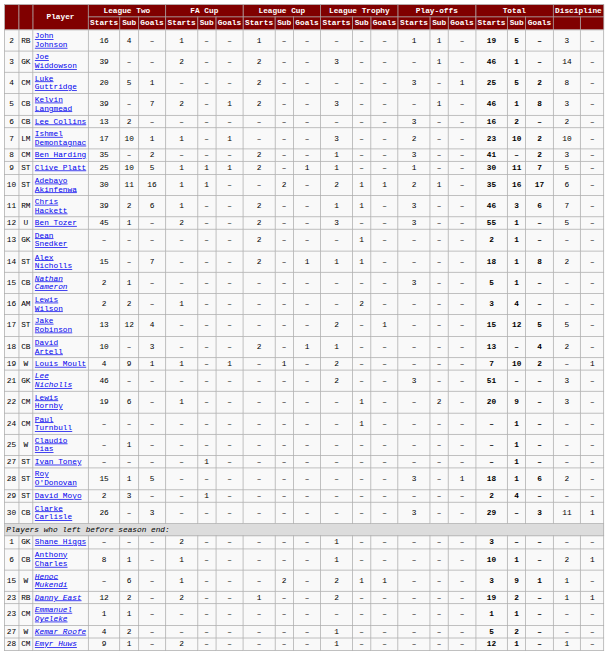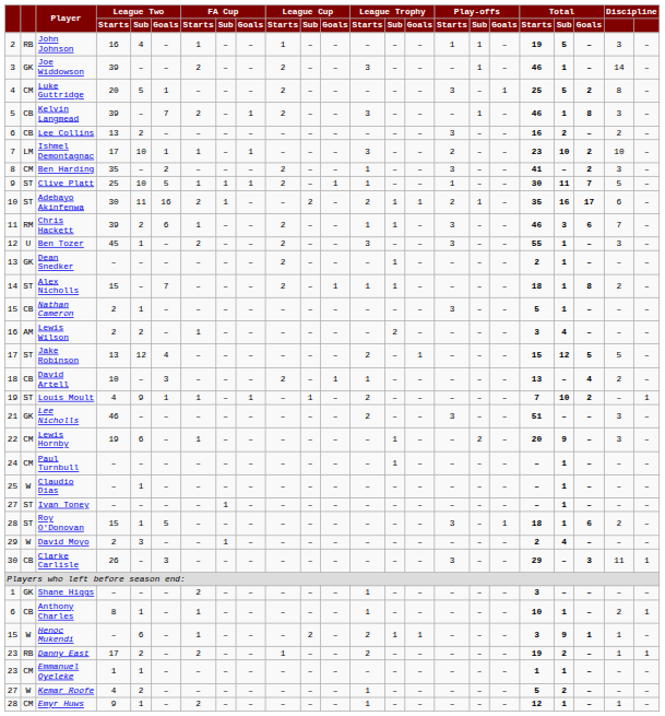 <table class="wikitable"  style="text-align:center; font-size:82%; width:93%;">
 <tr>
 <th rowspan="2" style="background:maroon; color:white; width: 4%"></th>
 <th rowspan="2" style="background:maroon; color:white; width: 4%"></th>
 <th rowspan="2" style="background:maroon; color:white; ">Player</th>
 <th colspan="3" style="background:maroon; color:white; ">League Two</th>
 <th colspan="3" style="background:maroon; color:white; ">FA Cup</th>
 <th colspan="3" style="background:maroon; color:white; ">League Cup</th>
 <th colspan="3" style="background:maroon; color:white; ">League Trophy</th>
 <th colspan="3" style="background:maroon; color:white; ">Play-offs</th>
 <th colspan="3" style="background:maroon; color:white; ">Total</th>
 <th colspan="2" style="background:maroon; color:white; ">Discipline</th>
 </tr>
 <tr>
 <th style="background:maroon; color:white; width: 4%;">Starts</th>
 <th style="background:maroon; color:white; width: 4%;">Sub</th>
 <th style="background:maroon; color:white; width: 4%;">Goals</th>
 <th style="background:maroon; color:white; width: 4%;">Starts</th>
 <th style="background:maroon; color:white; width: 4%;">Sub</th>
 <th style="background:maroon; color:white; width: 4%;">Goals</th>
 <th style="background:maroon; color:white; width: 4%;">Starts</th>
 <th style="background:maroon; color:white; width: 4%;">Sub</th>
 <th style="background:maroon; color:white; width: 4%;">Goals</th>
 <th style="background:maroon; color:white; width: 4%;">Starts</th>
 <th style="background:maroon; color:white; width: 4%;">Sub</th>
 <th style="background:maroon; color:white; width: 4%;">Goals</th>
 <th style="background:maroon; color:white; width: 4%;">Starts</th>
 <th style="background:maroon; color:white; width: 4%;">Sub</th>
 <th style="background:maroon; color:white; width: 4%;">Goals</th>
 <th style="background:maroon; color:white; width: 4%;">Starts</th>
 <th style="background:maroon; color:white; width: 4%;">Sub</th>
 <th style="background:maroon; color:white; width: 4%;">Goals</th>
 <th style="background:maroon; color:white; width: 4%;"></th>
 <th style="background:maroon; color:white; width: 4%;"></th>
 </tr>
 <tr>
 <td>2</td>
 <td>RB</td>
 <td style="text-align:left;"><a href='#'>John Johnson</a></td>
 <td>16</td>
 <td>4</td>
 <td>–</td>
 <td>1</td>
 <td>–</td>
 <td>–</td>
 <td>1</td>
 <td>–</td>
 <td>–</td>
 <td>–</td>
 <td>–</td>
 <td>–</td>
 <td>1</td>
 <td>1</td>
 <td>–</td>
 <td><strong>19</strong></td>
 <td><strong>5</strong></td>
 <td><strong>–</strong></td>
 <td>3</td>
 <td>–</td>
 </tr>
 <tr>
 <td>3</td>
 <td>GK</td>
 <td style="text-align:left;"><a href='#'>Joe Widdowson</a></td>
 <td>39</td>
 <td>–</td>
 <td>–</td>
 <td>2</td>
 <td>–</td>
 <td>–</td>
 <td>2</td>
 <td>–</td>
 <td>–</td>
 <td>3</td>
 <td>–</td>
 <td>–</td>
 <td>–</td>
 <td>1</td>
 <td>–</td>
 <td><strong>46</strong></td>
 <td><strong>1</strong></td>
 <td><strong>–</strong></td>
 <td>14</td>
 <td>–</td>
 </tr>
 <tr>
 <td>4</td>
 <td>CM</td>
 <td style="text-align:left;"><a href='#'>Luke Guttridge</a></td>
 <td>20</td>
 <td>5</td>
 <td>1</td>
 <td>–</td>
 <td>–</td>
 <td>–</td>
 <td>2</td>
 <td>–</td>
 <td>–</td>
 <td>–</td>
 <td>–</td>
 <td>–</td>
 <td>3</td>
 <td>–</td>
 <td>1</td>
 <td><strong>25</strong></td>
 <td><strong>5</strong></td>
 <td><strong>2</strong></td>
 <td>8</td>
 <td>–</td>
 </tr>
 <tr>
 <td>5</td>
 <td>CB</td>
 <td style="text-align:left;"><a href='#'>Kelvin Langmead</a></td>
 <td>39</td>
 <td>–</td>
 <td>7</td>
 <td>2</td>
 <td>–</td>
 <td>1</td>
 <td>2</td>
 <td>–</td>
 <td>–</td>
 <td>3</td>
 <td>–</td>
 <td>–</td>
 <td>–</td>
 <td>1</td>
 <td>–</td>
 <td><strong>46</strong></td>
 <td><strong>1</strong></td>
 <td><strong>8</strong></td>
 <td>3</td>
 <td>–</td>
 </tr>
 <tr>
 <td>6</td>
 <td>CB</td>
 <td style="text-align:left;"><a href='#'>Lee Collins</a></td>
 <td>13</td>
 <td>2</td>
 <td>–</td>
 <td>–</td>
 <td>–</td>
 <td>–</td>
 <td>–</td>
 <td>–</td>
 <td>–</td>
 <td>–</td>
 <td>–</td>
 <td>–</td>
 <td>3</td>
 <td>–</td>
 <td>–</td>
 <td><strong>16</strong></td>
 <td><strong>2</strong></td>
 <td><strong>–</strong></td>
 <td>2</td>
 <td>–</td>
 </tr>
 <tr>
 <td>7</td>
 <td>LM</td>
 <td style="text-align:left;"><a href='#'>Ishmel Demontagnac</a></td>
 <td>17</td>
 <td>10</td>
 <td>1</td>
 <td>1</td>
 <td>–</td>
 <td>1</td>
 <td>–</td>
 <td>–</td>
 <td>–</td>
 <td>3</td>
 <td>–</td>
 <td>–</td>
 <td>2</td>
 <td>–</td>
 <td>–</td>
 <td><strong>23</strong></td>
 <td><strong>10</strong></td>
 <td><strong>2</strong></td>
 <td>10</td>
 <td>–</td>
 </tr>
 <tr>
 <td>8</td>
 <td>CM</td>
 <td style="text-align:left;"><a href='#'>Ben Harding</a></td>
 <td>35</td>
 <td>–</td>
 <td>2</td>
 <td>–</td>
 <td>–</td>
 <td>–</td>
 <td>2</td>
 <td>–</td>
 <td>–</td>
 <td>1</td>
 <td>–</td>
 <td>–</td>
 <td>3</td>
 <td>–</td>
 <td>–</td>
 <td><strong>41</strong></td>
 <td><strong>–</strong></td>
 <td><strong>2</strong></td>
 <td>3</td>
 <td>–</td>
 </tr>
 <tr>
 <td>9</td>
 <td>ST</td>
 <td style="text-align:left;"><a href='#'>Clive Platt</a></td>
 <td>25</td>
 <td>10</td>
 <td>5</td>
 <td>1</td>
 <td>1</td>
 <td>1</td>
 <td>2</td>
 <td>–</td>
 <td>1</td>
 <td>1</td>
 <td>–</td>
 <td>–</td>
 <td>1</td>
 <td>–</td>
 <td>–</td>
 <td><strong>30</strong></td>
 <td><strong>11</strong></td>
 <td><strong>7</strong></td>
 <td>5</td>
 <td>–</td>
 </tr>
 <tr>
 <td>10</td>
 <td>ST</td>
 <td style="text-align:left;"><a href='#'>Adebayo Akinfenwa</a></td>
 <td>30</td>
 <td>11</td>
 <td>16</td>
-<td>1</td>
+<td>2</td>
 <td>1</td>
 <td>–</td>
 <td>–</td>
 <td>2</td>
 <td>–</td>
 <td>2</td>
 <td>1</td>
 <td>1</td>
 <td>2</td>
 <td>1</td>
 <td>–</td>
 <td><strong>35</strong></td>
 <td><strong>16</strong></td>
 <td><strong>17</strong></td>
 <td>6</td>
 <td>–</td>
 </tr>
 <tr>
 <td>11</td>
 <td>RM</td>
 <td style="text-align:left;"><a href='#'>Chris Hackett</a></td>
 <td>39</td>
 <td>2</td>
 <td>6</td>
 <td>1</td>
 <td>–</td>
 <td>–</td>
 <td>2</td>
 <td>–</td>
 <td>–</td>
 <td>1</td>
 <td>1</td>
 <td>–</td>
 <td>3</td>
 <td>–</td>
 <td>–</td>
 <td><strong>46</strong></td>
 <td><strong>3</strong></td>
 <td><strong>6</strong></td>
 <td>7</td>
 <td>–</td>
 </tr>
 <tr>
 <td>12</td>
 <td>U</td>
 <td style="text-align:left;"><a href='#'>Ben Tozer</a></td>
 <td>45</td>
 <td>1</td>
 <td>–</td>
 <td>2</td>
 <td>–</td>
 <td>–</td>
 <td>2</td>
 <td>–</td>
 <td>–</td>
 <td>3</td>
 <td>–</td>
 <td>–</td>
 <td>3</td>
 <td>–</td>
 <td>–</td>
 <td><strong>55</strong></td>
 <td><strong>1</strong></td>
 <td><strong>–</strong></td>
-<td>5</td>
+<td>3</td>
 <td>–</td>
 </tr>
 <tr>
 <td>13</td>
 <td>GK</td>
 <td style="text-align:left;"><a href='#'>Dean Snedker</a></td>
 <td>–</td>
 <td>–</td>
 <td>–</td>
 <td>–</td>
 <td>–</td>
 <td>–</td>
 <td>2</td>
 <td>–</td>
 <td>–</td>
 <td>–</td>
 <td>1</td>
 <td>–</td>
 <td>–</td>
 <td>–</td>
 <td>–</td>
 <td><strong>2</strong></td>
 <td><strong>1</strong></td>
 <td><strong>–</strong></td>
 <td>–</td>
 <td>–</td>
 </tr>
 <tr>
 <td>14</td>
 <td>ST</td>
 <td style="text-align:left;"><a href='#'>Alex Nicholls</a></td>
 <td>15</td>
 <td>–</td>
 <td>7</td>
 <td>–</td>
 <td>–</td>
 <td>–</td>
 <td>2</td>
 <td>–</td>
 <td>1</td>
 <td>1</td>
 <td>1</td>
 <td>–</td>
 <td>–</td>
 <td>–</td>
 <td>–</td>
 <td><strong>18</strong></td>
 <td><strong>1</strong></td>
 <td><strong>8</strong></td>
 <td>2</td>
 <td>–</td>
 </tr>
 <tr>
 <td>15</td>
 <td>CB</td>
 <td style="text-align:left;"><em><a href='#'>Nathan Cameron</a></em></td>
 <td>2</td>
 <td>1</td>
 <td>–</td>
 <td>–</td>
 <td>–</td>
 <td>–</td>
 <td>–</td>
 <td>–</td>
 <td>–</td>
 <td>–</td>
 <td>–</td>
 <td>–</td>
 <td>3</td>
 <td>–</td>
 <td>–</td>
 <td><strong>5</strong></td>
 <td><strong>1</strong></td>
 <td><strong>–</strong></td>
 <td>–</td>
 <td>–</td>
 </tr>
 <tr>
 <td>16</td>
 <td>AM</td>
 <td style="text-align:left;"><a href='#'>Lewis Wilson</a></td>
 <td>2</td>
 <td>2</td>
 <td>–</td>
 <td>1</td>
 <td>–</td>
 <td>–</td>
 <td>–</td>
 <td>–</td>
 <td>–</td>
 <td>–</td>
 <td>2</td>
 <td>–</td>
 <td>–</td>
 <td>–</td>
 <td>–</td>
 <td><strong>3</strong></td>
 <td><strong>4</strong></td>
 <td><strong>–</strong></td>
 <td>–</td>
 <td>–</td>
 </tr>
 <tr>
 <td>17</td>
 <td>ST</td>
 <td style="text-align:left;"><a href='#'>Jake Robinson</a></td>
 <td>13</td>
 <td>12</td>
 <td>4</td>
 <td>–</td>
 <td>–</td>
 <td>–</td>
 <td>–</td>
 <td>–</td>
 <td>–</td>
 <td>2</td>
 <td>–</td>
 <td>1</td>
 <td>–</td>
 <td>–</td>
 <td>–</td>
 <td><strong>15</strong></td>
 <td><strong>12</strong></td>
 <td><strong>5</strong></td>
 <td>5</td>
 <td>–</td>
 </tr>
 <tr>
 <td>18</td>
 <td>CB</td>
 <td style="text-align:left;"><a href='#'>David Artell</a></td>
 <td>10</td>
 <td>–</td>
 <td>3</td>
 <td>–</td>
 <td>–</td>
 <td>–</td>
 <td>2</td>
 <td>–</td>
 <td>1</td>
 <td>1</td>
 <td>–</td>
 <td>–</td>
 <td>–</td>
 <td>–</td>
 <td>–</td>
 <td><strong>13</strong></td>
 <td><strong>–</strong></td>
 <td><strong>4</strong></td>
 <td>2</td>
 <td>–</td>
 </tr>
 <tr>
 <td>19</td>
-<td>W</td>
+<td>ST</td>
 <td style="text-align:left;"><a href='#'>Louis Moult</a></td>
 <td>4</td>
 <td>9</td>
 <td>1</td>
 <td>1</td>
 <td>–</td>
 <td>1</td>
 <td>–</td>
 <td>1</td>
 <td>–</td>
 <td>2</td>
 <td>–</td>
 <td>–</td>
 <td>–</td>
 <td>–</td>
 <td>–</td>
 <td><strong>7</strong></td>
 <td><strong>10</strong></td>
 <td><strong>2</strong></td>
 <td>–</td>
 <td>1</td>
 </tr>
 <tr>
 <td>21</td>
 <td>GK</td>
 <td style="text-align:left;"><em><a href='#'>Lee Nicholls</a></em></td>
 <td>46</td>
 <td>–</td>
 <td>–</td>
 <td>–</td>
 <td>–</td>
 <td>–</td>
 <td>–</td>
 <td>–</td>
 <td>–</td>
 <td>2</td>
 <td>–</td>
 <td>–</td>
 <td>3</td>
 <td>–</td>
 <td>–</td>
 <td><strong>51</strong></td>
 <td><strong>–</strong></td>
 <td><strong>–</strong></td>
 <td>3</td>
 <td>–</td>
 </tr>
 <tr>
 <td>22</td>
 <td>CM</td>
 <td style="text-align:left;"><a href='#'>Lewis Hornby</a></td>
 <td>19</td>
 <td>6</td>
 <td>–</td>
 <td>1</td>
 <td>–</td>
 <td>–</td>
 <td>–</td>
 <td>–</td>
 <td>–</td>
 <td>–</td>
 <td>1</td>
 <td>–</td>
 <td>–</td>
 <td>2</td>
 <td>–</td>
 <td><strong>20</strong></td>
 <td><strong>9</strong></td>
 <td><strong>–</strong></td>
 <td>3</td>
 <td>–</td>
 </tr>
 <tr>
 <td>24</td>
 <td>CM</td>
 <td style="text-align:left;"><a href='#'>Paul Turnbull</a></td>
 <td>–</td>
 <td>–</td>
 <td>–</td>
 <td>–</td>
 <td>–</td>
 <td>–</td>
 <td>–</td>
 <td>–</td>
 <td>–</td>
 <td>–</td>
 <td>1</td>
 <td>–</td>
 <td>–</td>
 <td>–</td>
 <td>–</td>
 <td><strong>–</strong></td>
 <td><strong>1</strong></td>
 <td><strong>–</strong></td>
 <td>–</td>
 <td>–</td>
 </tr>
 <tr>
 <td>25</td>
 <td>W</td>
 <td style="text-align:left;"><a href='#'>Claudio Dias</a></td>
 <td>–</td>
 <td>1</td>
 <td>–</td>
 <td>–</td>
 <td>–</td>
 <td>–</td>
 <td>–</td>
 <td>–</td>
 <td>–</td>
 <td>–</td>
 <td>–</td>
 <td>–</td>
 <td>–</td>
 <td>–</td>
 <td>–</td>
 <td><strong>–</strong></td>
 <td><strong>1</strong></td>
 <td><strong>–</strong></td>
 <td>–</td>
 <td>–</td>
 </tr>
 <tr>
 <td>27</td>
 <td>ST</td>
 <td style="text-align:left;"><a href='#'>Ivan Toney</a></td>
 <td>–</td>
 <td>–</td>
 <td>–</td>
 <td>–</td>
 <td>1</td>
 <td>–</td>
 <td>–</td>
 <td>–</td>
 <td>–</td>
 <td>–</td>
 <td>–</td>
 <td>–</td>
 <td>–</td>
 <td>–</td>
 <td>–</td>
 <td><strong>–</strong></td>
 <td><strong>1</strong></td>
 <td><strong>–</strong></td>
 <td>–</td>
 <td>–</td>
 </tr>
 <tr>
 <td>28</td>
 <td>ST</td>
 <td style="text-align:left;"><a href='#'>Roy O'Donovan</a></td>
 <td>15</td>
 <td>1</td>
 <td>5</td>
 <td>–</td>
 <td>–</td>
 <td>–</td>
 <td>–</td>
 <td>–</td>
 <td>–</td>
 <td>–</td>
 <td>–</td>
 <td>–</td>
 <td>3</td>
 <td>–</td>
 <td>1</td>
 <td><strong>18</strong></td>
 <td><strong>1</strong></td>
 <td><strong>6</strong></td>
 <td>2</td>
 <td>–</td>
 </tr>
 <tr>
 <td>29</td>
-<td>ST</td>
+<td>W</td>
 <td style="text-align:left;"><a href='#'>David Moyo</a></td>
 <td>2</td>
 <td>3</td>
 <td>–</td>
 <td>–</td>
 <td>1</td>
 <td>–</td>
 <td>–</td>
 <td>–</td>
 <td>–</td>
 <td>–</td>
 <td>–</td>
 <td>–</td>
 <td>–</td>
 <td>–</td>
 <td>–</td>
 <td><strong>2</strong></td>
 <td><strong>4</strong></td>
 <td><strong>–</strong></td>
 <td>–</td>
 <td>–</td>
 </tr>
 <tr>
 <td>30</td>
 <td>CB</td>
 <td style="text-align:left;"><a href='#'>Clarke Carlisle</a></td>
 <td>26</td>
 <td>–</td>
 <td>3</td>
 <td>–</td>
 <td>–</td>
 <td>–</td>
 <td>–</td>
 <td>–</td>
 <td>–</td>
 <td>–</td>
 <td>–</td>
 <td>–</td>
 <td>3</td>
 <td>–</td>
 <td>–</td>
 <td><strong>29</strong></td>
 <td><strong>–</strong></td>
 <td><strong>3</strong></td>
 <td>11</td>
 <td>1</td>
 </tr>
 <tr>
 <td colspan="23" style="background:#dcdcdc; text-align:left;"><em>Players who left before season end:</em></td>
 </tr>
 <tr>
 <td>1</td>
 <td>GK</td>
 <td style="text-align:left;"><a href='#'>Shane Higgs</a></td>
 <td>–</td>
 <td>–</td>
 <td>–</td>
 <td>2</td>
 <td>–</td>
 <td>–</td>
 <td>–</td>
 <td>–</td>
 <td>–</td>
 <td>1</td>
 <td>–</td>
 <td>–</td>
 <td>–</td>
 <td>–</td>
 <td>–</td>
 <td><strong>3</strong></td>
 <td><strong>–</strong></td>
 <td><strong>–</strong></td>
 <td>–</td>
 <td>–</td>
 </tr>
 <tr>
 <td>6</td>
 <td>CB</td>
 <td style="text-align:left;"><a href='#'>Anthony Charles</a></td>
 <td>8</td>
 <td>1</td>
 <td>–</td>
 <td>1</td>
 <td>–</td>
 <td>–</td>
 <td>–</td>
 <td>–</td>
 <td>–</td>
 <td>1</td>
 <td>–</td>
 <td>–</td>
 <td>–</td>
 <td>–</td>
 <td>–</td>
 <td><strong>10</strong></td>
 <td><strong>1</strong></td>
 <td><strong>–</strong></td>
 <td>2</td>
 <td>1</td>
 </tr>
 <tr>
 <td>15</td>
 <td>W</td>
 <td style="text-align:left;"><em><a href='#'>Henoc Mukendi</a></em></td>
 <td>–</td>
 <td>6</td>
 <td>–</td>
 <td>1</td>
 <td>–</td>
 <td>–</td>
 <td>–</td>
 <td>2</td>
 <td>–</td>
 <td>2</td>
 <td>1</td>
 <td>1</td>
 <td>–</td>
 <td>–</td>
 <td>–</td>
 <td><strong>3</strong></td>
 <td><strong>9</strong></td>
 <td><strong>1</strong></td>
 <td>1</td>
 <td>–</td>
 </tr>
 <tr>
 <td>23</td>
 <td>RB</td>
 <td style="text-align:left;"><em><a href='#'>Danny East</a></em></td>
-<td>12</td>
+<td>17</td>
 <td>2</td>
 <td>–</td>
 <td>2</td>
 <td>–</td>
 <td>–</td>
 <td>1</td>
 <td>–</td>
 <td>–</td>
 <td>2</td>
 <td>–</td>
 <td>–</td>
 <td>–</td>
 <td>–</td>
 <td>–</td>
 <td><strong>19</strong></td>
 <td><strong>2</strong></td>
 <td><strong>–</strong></td>
 <td>1</td>
 <td>1</td>
 </tr>
 <tr>
 <td>23</td>
 <td>CM</td>
 <td style="text-align:left;"><em><a href='#'>Emmanuel Oyeleke</a></em></td>
 <td>1</td>
 <td>1</td>
 <td>–</td>
 <td>–</td>
 <td>–</td>
 <td>–</td>
 <td>–</td>
 <td>–</td>
 <td>–</td>
 <td>–</td>
 <td>–</td>
 <td>–</td>
 <td>–</td>
 <td>–</td>
 <td>–</td>
 <td><strong>1</strong></td>
 <td><strong>1</strong></td>
 <td><strong>–</strong></td>
 <td>–</td>
 <td>–</td>
 </tr>
 <tr>
 <td>27</td>
 <td>W</td>
 <td style="text-align:left;"><em><a href='#'>Kemar Roofe</a></em></td>
 <td>4</td>
 <td>2</td>
 <td>–</td>
 <td>–</td>
 <td>–</td>
 <td>–</td>
 <td>–</td>
 <td>–</td>
 <td>–</td>
 <td>1</td>
 <td>–</td>
 <td>–</td>
 <td>–</td>
 <td>–</td>
 <td>–</td>
 <td><strong>5</strong></td>
 <td><strong>2</strong></td>
 <td><strong>–</strong></td>
 <td>–</td>
 <td>–</td>
 </tr>
 <tr>
 <td>28</td>
 <td>CM</td>
 <td style="text-align:left;"><em><a href='#'>Emyr Huws</a></em></td>
 <td>9</td>
 <td>1</td>
 <td>–</td>
 <td>2</td>
 <td>–</td>
 <td>–</td>
 <td>–</td>
 <td>–</td>
 <td>–</td>
 <td>1</td>
 <td>–</td>
 <td>–</td>
 <td>–</td>
 <td>–</td>
 <td>–</td>
 <td><strong>12</strong></td>
 <td><strong>1</strong></td>
 <td><strong>–</strong></td>
 <td>1</td>
 <td>–</td>
 </tr>
 </table>
